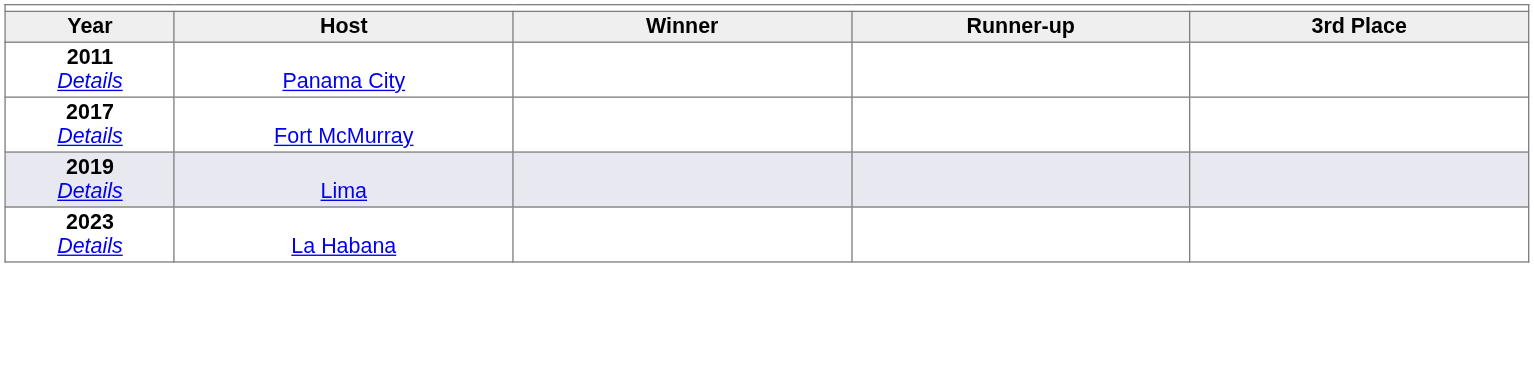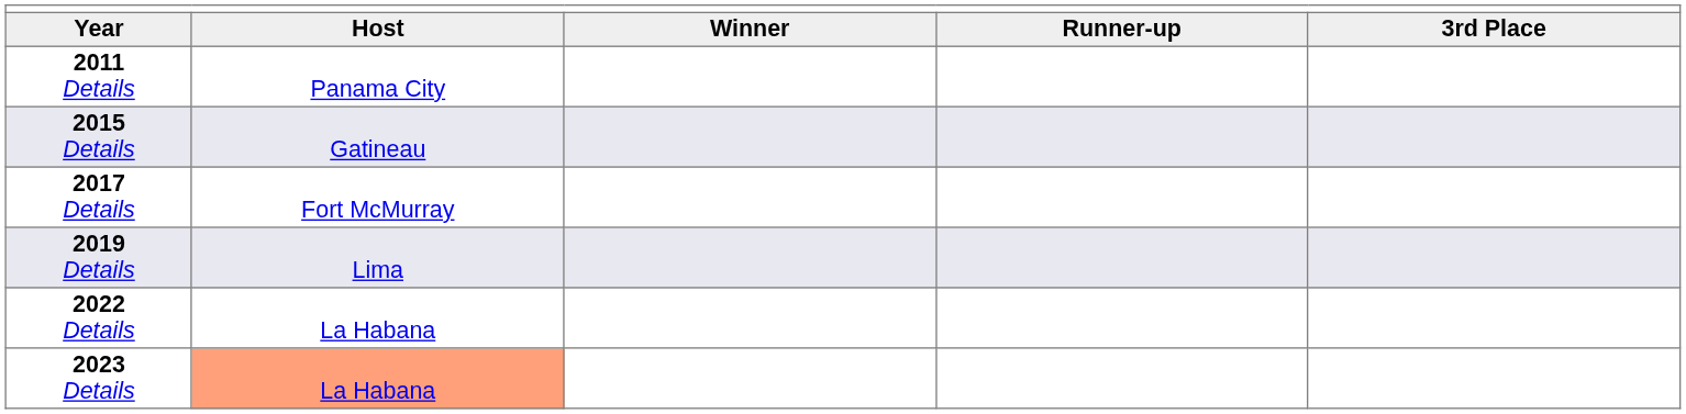 <table class="toccolours" border="1" cellpadding="2" style="border-collapse: collapse; text-align: center; width: 90%; margin: 0 auto;">
 <tr>
 <th colspan=5 width=100%></th>
 </tr>
 <tr style="background: #efefef;">
 <th width=10%>Year</th>
 <th width=20%>Host</th>
 <th width=20%>Winner</th>
 <th width=20%>Runner-up</th>
 <th width=20%>3rd Place</th>
 </tr>
 <tr align=center>
 <td><strong>2011</strong><br><em><a href='#'>Details</a></em></td>
 <td><br><a href='#'>Panama City</a></td>
+<td><strong></strong></td>
+<td></td>
+<td></td>
+</tr>
+<tr align=center bgcolor=#E8E8F0>
+<td><strong>2015</strong><br><em><a href='#'>Details</a></em></td>
+<td><br><a href='#'>Gatineau</a></td>
 <td><strong></strong></td>
 <td></td>
 <td></td>
 </tr>
 <tr align=center>
 <td><strong>2017</strong><br><em><a href='#'>Details</a></em></td>
 <td><br><a href='#'>Fort McMurray</a></td>
 <td><strong></strong></td>
 <td></td>
 <td></td>
 </tr>
 <tr align=center bgcolor=#E8E8F0>
 <td><strong>2019</strong><br><em><a href='#'>Details</a></em></td>
 <td><br><a href='#'>Lima</a></td>
 <td><strong></strong></td>
 <td></td>
 <td></td>
 </tr>
 <tr align=center>
-<td><strong>2023</strong><br><em><a href='#'>Details</a></em></td>
+<td><strong>2022</strong><br><em><a href='#'>Details</a></em></td>
 <td><br><a href='#'>La Habana</a></td>
 <td><strong></strong></td>
 <td></td>
 <td></td>
 </tr>
+<tr align=center>
+<td><strong>2023</strong><br><em><a href='#'>Details</a></em></td>
+<td style="background: lightsalmon;"><br><a href='#'>La Habana</a></td>
+<td><strong></strong></td>
+<td></td>
+<td></td>
+</tr>
 </table>
